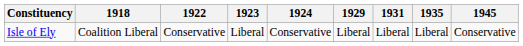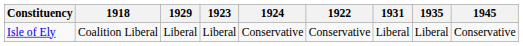 <table class="wikitable">
 <tr>
 <th>Constituency</th>
 <th>1918</th>
-<th>1922</th>
+<th>1929</th>
 <th>1923</th>
 <th>1924</th>
-<th>1929</th>
+<th>1922</th>
 <th>1931</th>
 <th>1935</th>
 <th>1945</th>
 </tr>
 <tr>
 <td><a href='#'>Isle of Ely</a></td>
 <td bgcolor=>Coalition Liberal</td>
-<td bgcolor=>Conservative</td>
+<td bgcolor=>Liberal</td>
 <td bgcolor=>Liberal</td>
 <td bgcolor=>Conservative</td>
-<td bgcolor=>Liberal</td>
+<td bgcolor=>Conservative</td>
 <td bgcolor=>Liberal</td>
 <td bgcolor=>Liberal</td>
 <td bgcolor=>Conservative</td>
 </tr>
 </table>
